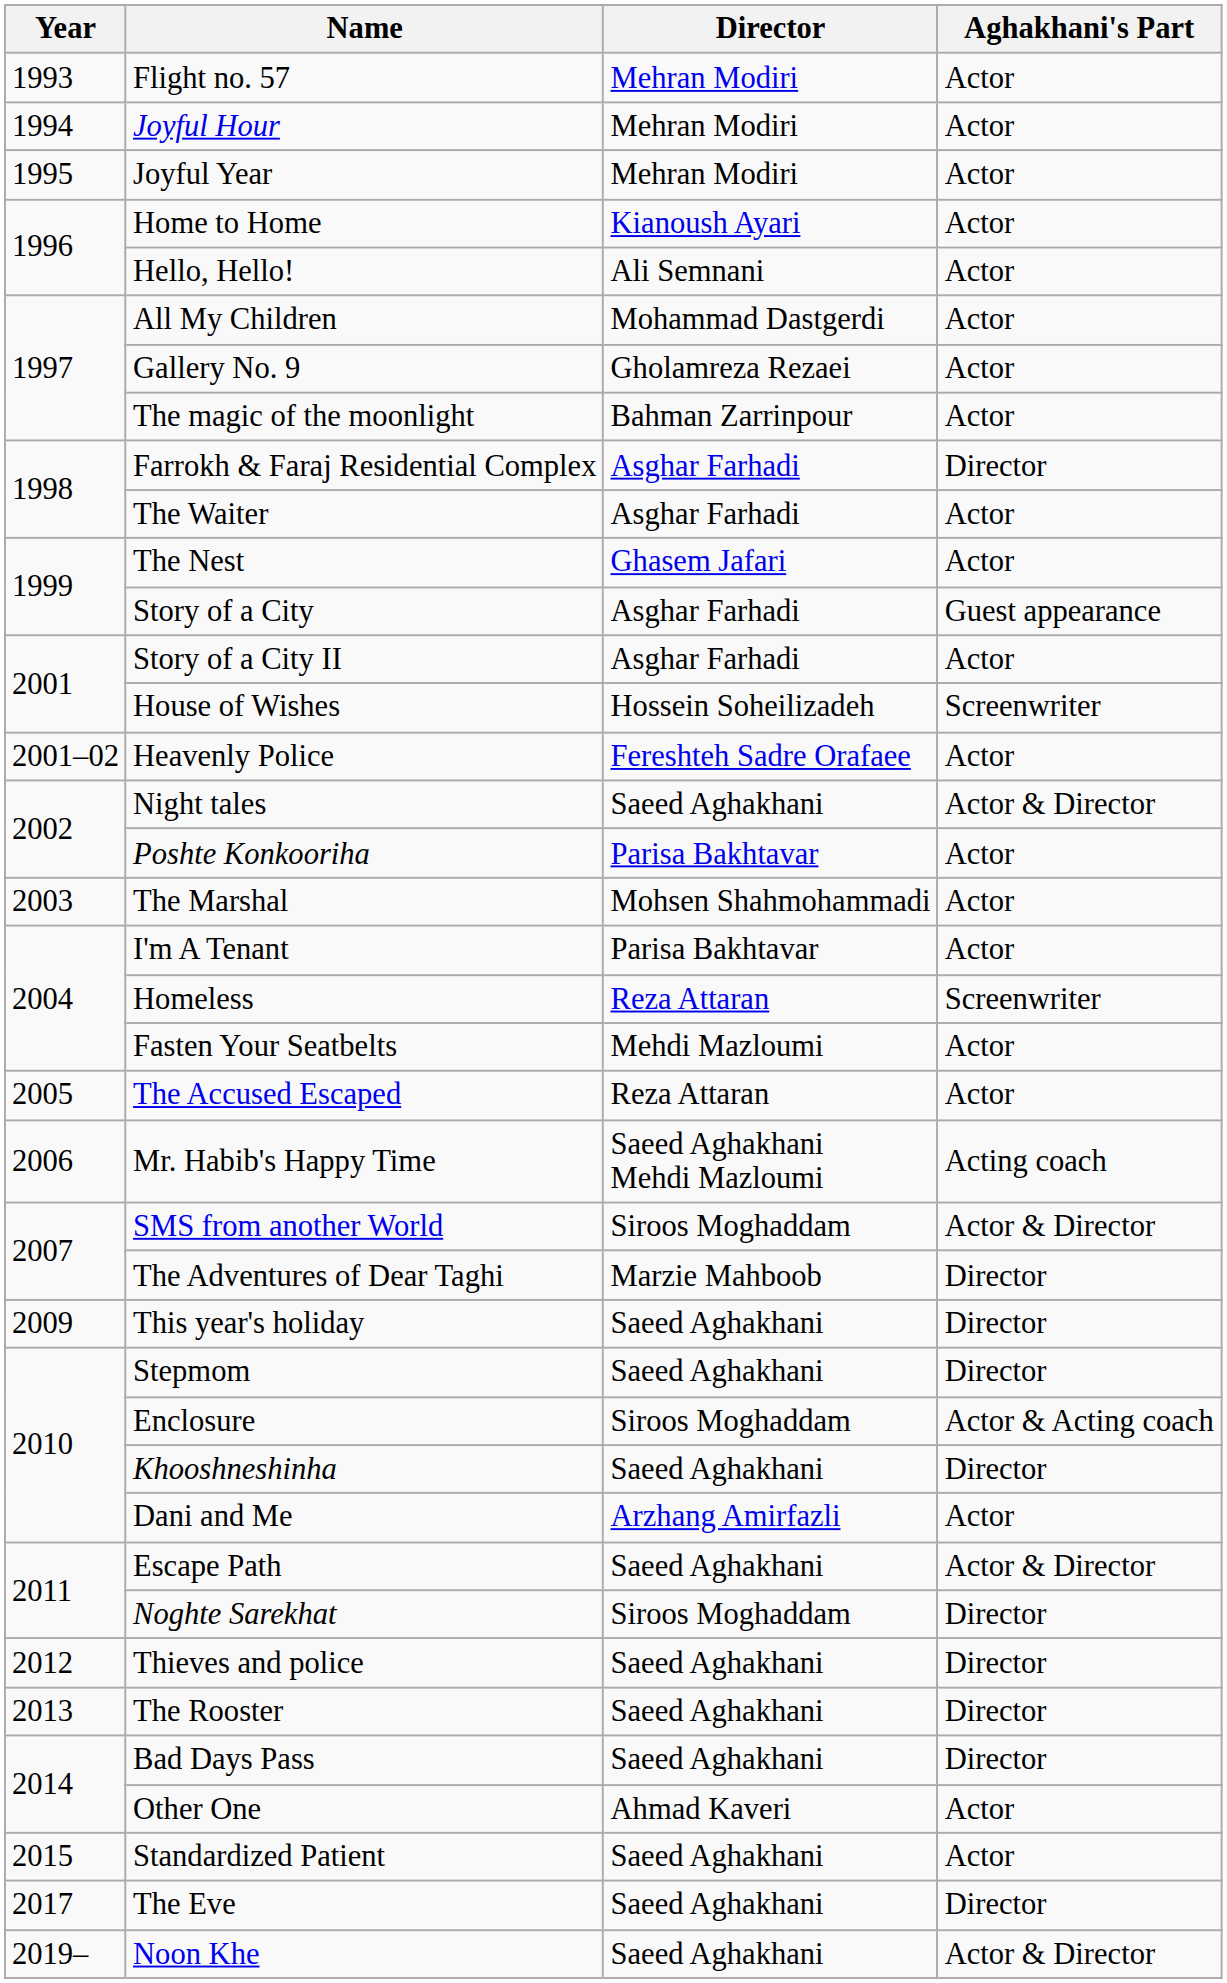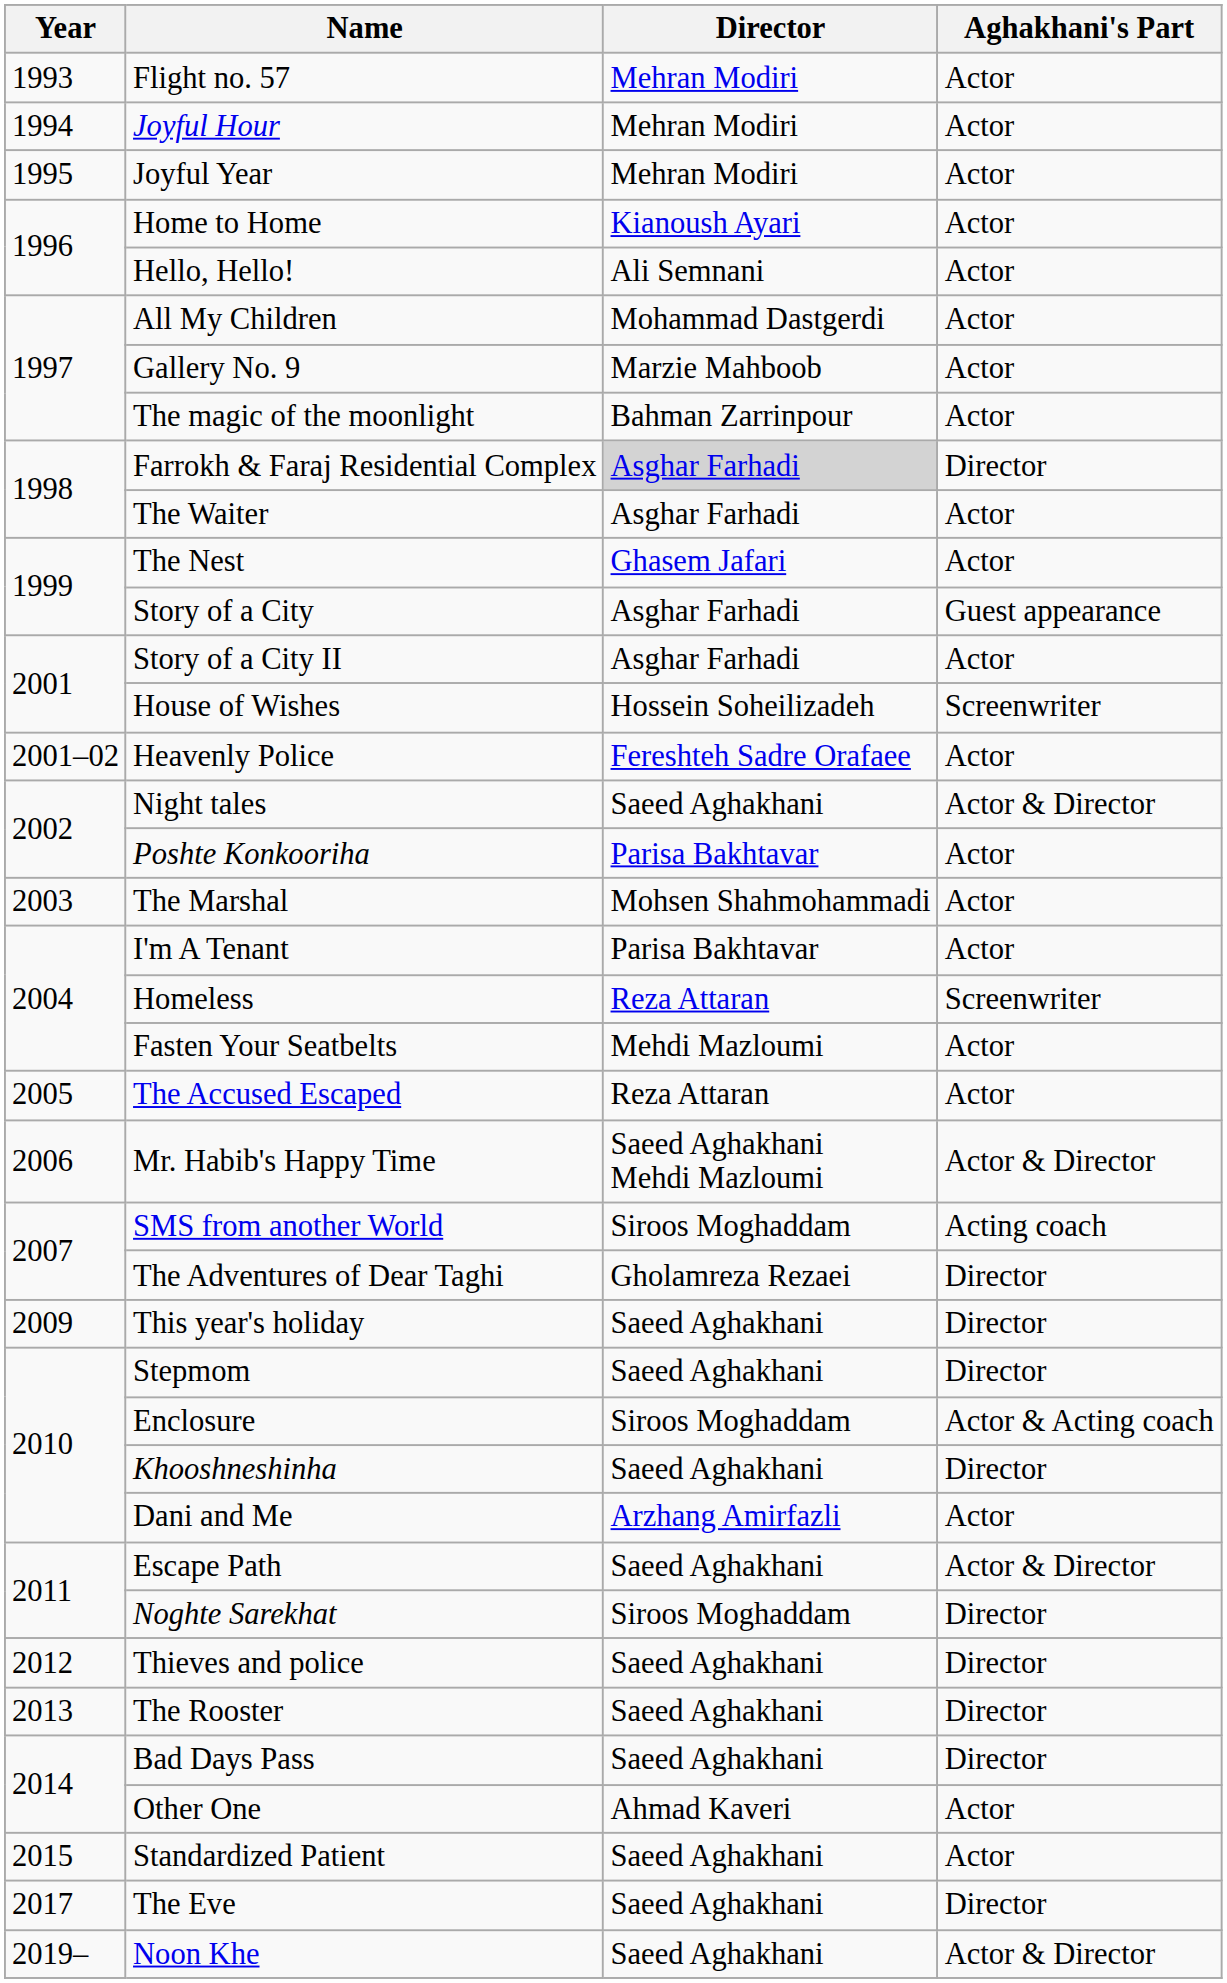 <table class="wikitable">
 <tr>
 <th>Year</th>
 <th>Name</th>
 <th>Director</th>
 <th>Aghakhani's Part</th>
 </tr>
 <tr>
 <td>1993</td>
 <td>Flight no. 57</td>
 <td><a href='#'>Mehran Modiri</a></td>
 <td>Actor</td>
 </tr>
 <tr>
 <td>1994</td>
 <td><em><a href='#'>Joyful Hour</a></em></td>
 <td>Mehran Modiri</td>
 <td>Actor</td>
 </tr>
 <tr>
 <td>1995</td>
 <td>Joyful Year</td>
 <td>Mehran Modiri</td>
 <td>Actor</td>
 </tr>
 <tr>
 <td rowspan="2">1996</td>
 <td>Home to Home</td>
 <td><a href='#'>Kianoush Ayari</a></td>
 <td>Actor</td>
 </tr>
 <tr>
 <td>Hello, Hello!</td>
 <td>Ali Semnani</td>
 <td>Actor</td>
 </tr>
 <tr>
 <td rowspan="3">1997</td>
 <td>All My Children</td>
 <td>Mohammad Dastgerdi</td>
 <td>Actor</td>
 </tr>
 <tr>
 <td>Gallery No. 9</td>
-<td>Gholamreza Rezaei</td>
+<td>Marzie Mahboob</td>
 <td>Actor</td>
 </tr>
 <tr>
 <td>The magic of the moonlight</td>
 <td>Bahman Zarrinpour</td>
 <td>Actor</td>
 </tr>
 <tr>
 <td rowspan="2">1998</td>
 <td>Farrokh & Faraj Residential Complex</td>
-<td><a href='#'>Asghar Farhadi</a></td>
+<td style="background: lightgrey;"><a href='#'>Asghar Farhadi</a></td>
 <td>Director</td>
 </tr>
 <tr>
 <td>The Waiter</td>
 <td>Asghar Farhadi</td>
 <td>Actor</td>
 </tr>
 <tr>
 <td rowspan="2">1999</td>
 <td>The Nest</td>
 <td><a href='#'>Ghasem Jafari</a></td>
 <td>Actor</td>
 </tr>
 <tr>
 <td>Story of a City</td>
 <td>Asghar Farhadi</td>
 <td>Guest appearance</td>
 </tr>
 <tr>
 <td rowspan="2">2001</td>
 <td>Story of a City II</td>
 <td>Asghar Farhadi</td>
 <td>Actor</td>
 </tr>
 <tr>
 <td>House of Wishes</td>
 <td>Hossein Soheilizadeh</td>
 <td>Screenwriter</td>
 </tr>
 <tr>
 <td>2001–02</td>
 <td>Heavenly Police</td>
 <td><a href='#'>Fereshteh Sadre Orafaee</a></td>
 <td>Actor</td>
 </tr>
 <tr>
 <td rowspan="2">2002</td>
 <td>Night tales</td>
 <td>Saeed Aghakhani</td>
 <td>Actor & Director</td>
 </tr>
 <tr>
 <td><em>Poshte Konkooriha</em></td>
 <td><a href='#'>Parisa Bakhtavar</a></td>
 <td>Actor</td>
 </tr>
 <tr>
 <td>2003</td>
 <td>The Marshal</td>
 <td>Mohsen Shahmohammadi</td>
 <td>Actor</td>
 </tr>
 <tr>
 <td rowspan="3">2004</td>
 <td>I'm A Tenant</td>
 <td>Parisa Bakhtavar</td>
 <td>Actor</td>
 </tr>
 <tr>
 <td>Homeless</td>
 <td><a href='#'>Reza Attaran</a></td>
 <td>Screenwriter</td>
 </tr>
 <tr>
 <td>Fasten Your Seatbelts</td>
 <td>Mehdi Mazloumi</td>
 <td>Actor</td>
 </tr>
 <tr>
 <td>2005</td>
 <td><a href='#'>The Accused Escaped</a></td>
 <td>Reza Attaran</td>
 <td>Actor</td>
 </tr>
 <tr>
 <td>2006</td>
 <td>Mr. Habib's Happy Time</td>
 <td>Saeed Aghakhani <br> Mehdi Mazloumi</td>
-<td>Acting coach</td>
+<td>Actor & Director</td>
 </tr>
 <tr>
 <td rowspan="2">2007</td>
 <td><a href='#'>SMS from another World</a></td>
 <td>Siroos Moghaddam</td>
-<td>Actor & Director</td>
+<td>Acting coach</td>
 </tr>
 <tr>
 <td>The Adventures of Dear Taghi</td>
-<td>Marzie Mahboob</td>
+<td>Gholamreza Rezaei</td>
 <td>Director</td>
 </tr>
 <tr>
 <td>2009</td>
 <td>This year's holiday</td>
 <td>Saeed Aghakhani</td>
 <td>Director</td>
 </tr>
 <tr>
 <td rowspan="4">2010</td>
 <td>Stepmom</td>
 <td>Saeed Aghakhani</td>
 <td>Director</td>
 </tr>
 <tr>
 <td>Enclosure</td>
 <td>Siroos Moghaddam</td>
 <td>Actor & Acting coach</td>
 </tr>
 <tr>
 <td><em>Khooshneshinha</em></td>
 <td>Saeed Aghakhani</td>
 <td>Director</td>
 </tr>
 <tr>
 <td>Dani and Me</td>
 <td><a href='#'>Arzhang Amirfazli</a></td>
 <td>Actor</td>
 </tr>
 <tr>
 <td rowspan="2">2011</td>
 <td>Escape Path</td>
 <td>Saeed Aghakhani</td>
 <td>Actor & Director</td>
 </tr>
 <tr>
 <td><em>Noghte Sarekhat</em></td>
 <td>Siroos Moghaddam</td>
 <td>Director</td>
 </tr>
 <tr>
 <td>2012</td>
 <td>Thieves and police</td>
 <td>Saeed Aghakhani</td>
 <td>Director</td>
 </tr>
 <tr>
 <td>2013</td>
 <td>The Rooster</td>
 <td>Saeed Aghakhani</td>
 <td>Director</td>
 </tr>
 <tr>
 <td rowspan="2">2014</td>
 <td>Bad Days Pass</td>
 <td>Saeed Aghakhani</td>
 <td>Director</td>
 </tr>
 <tr>
 <td>Other One</td>
 <td>Ahmad Kaveri</td>
 <td>Actor</td>
 </tr>
 <tr>
 <td>2015</td>
 <td>Standardized Patient</td>
 <td>Saeed Aghakhani</td>
 <td>Actor</td>
 </tr>
 <tr>
 <td>2017</td>
 <td>The Eve</td>
 <td>Saeed Aghakhani</td>
 <td>Director</td>
 </tr>
 <tr>
 <td>2019–</td>
 <td><a href='#'>Noon Khe</a></td>
 <td>Saeed Aghakhani</td>
 <td>Actor & Director</td>
 </tr>
 </table>
